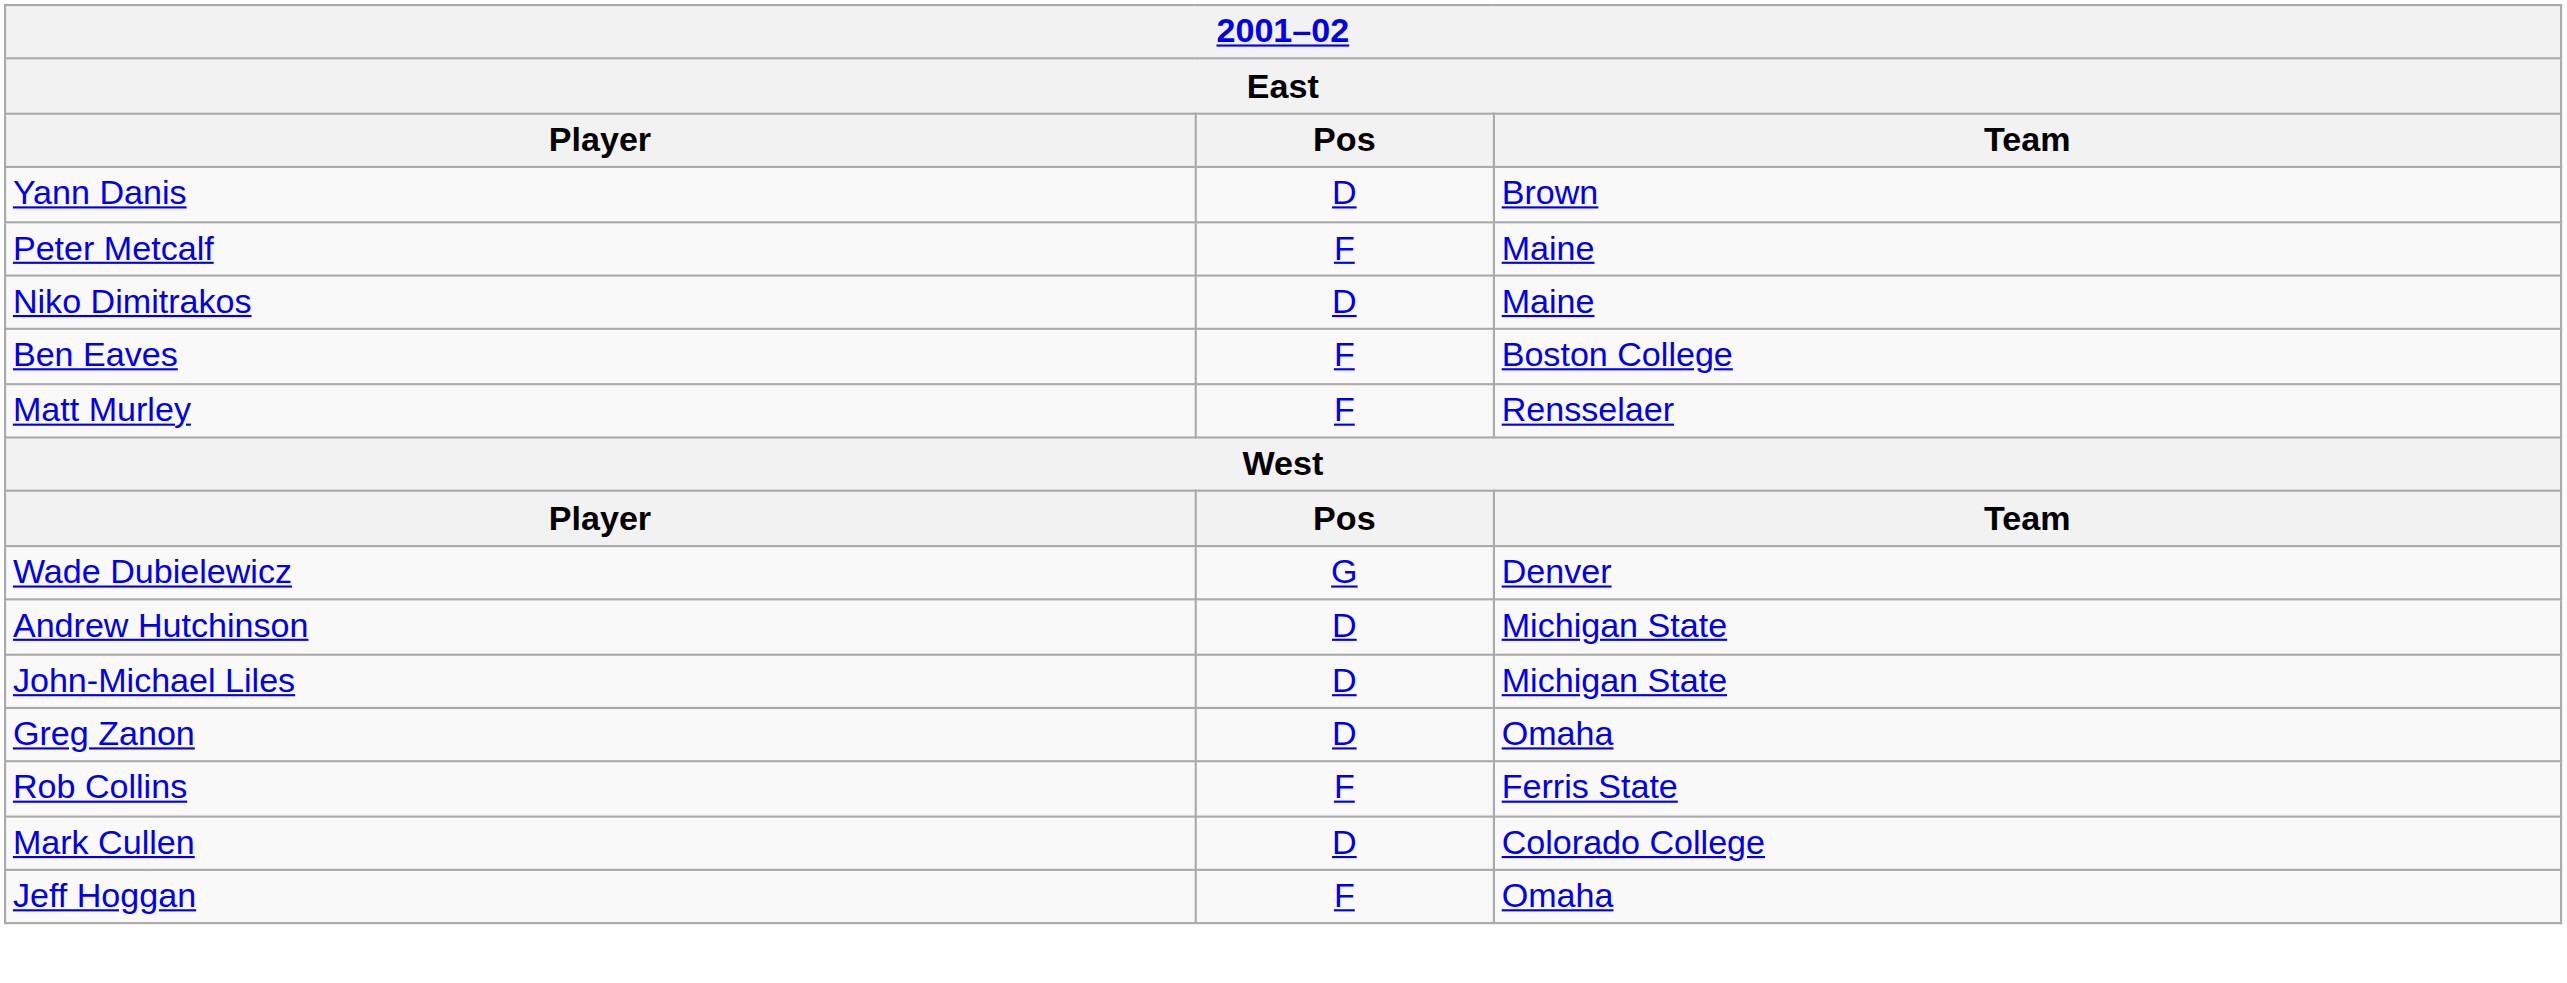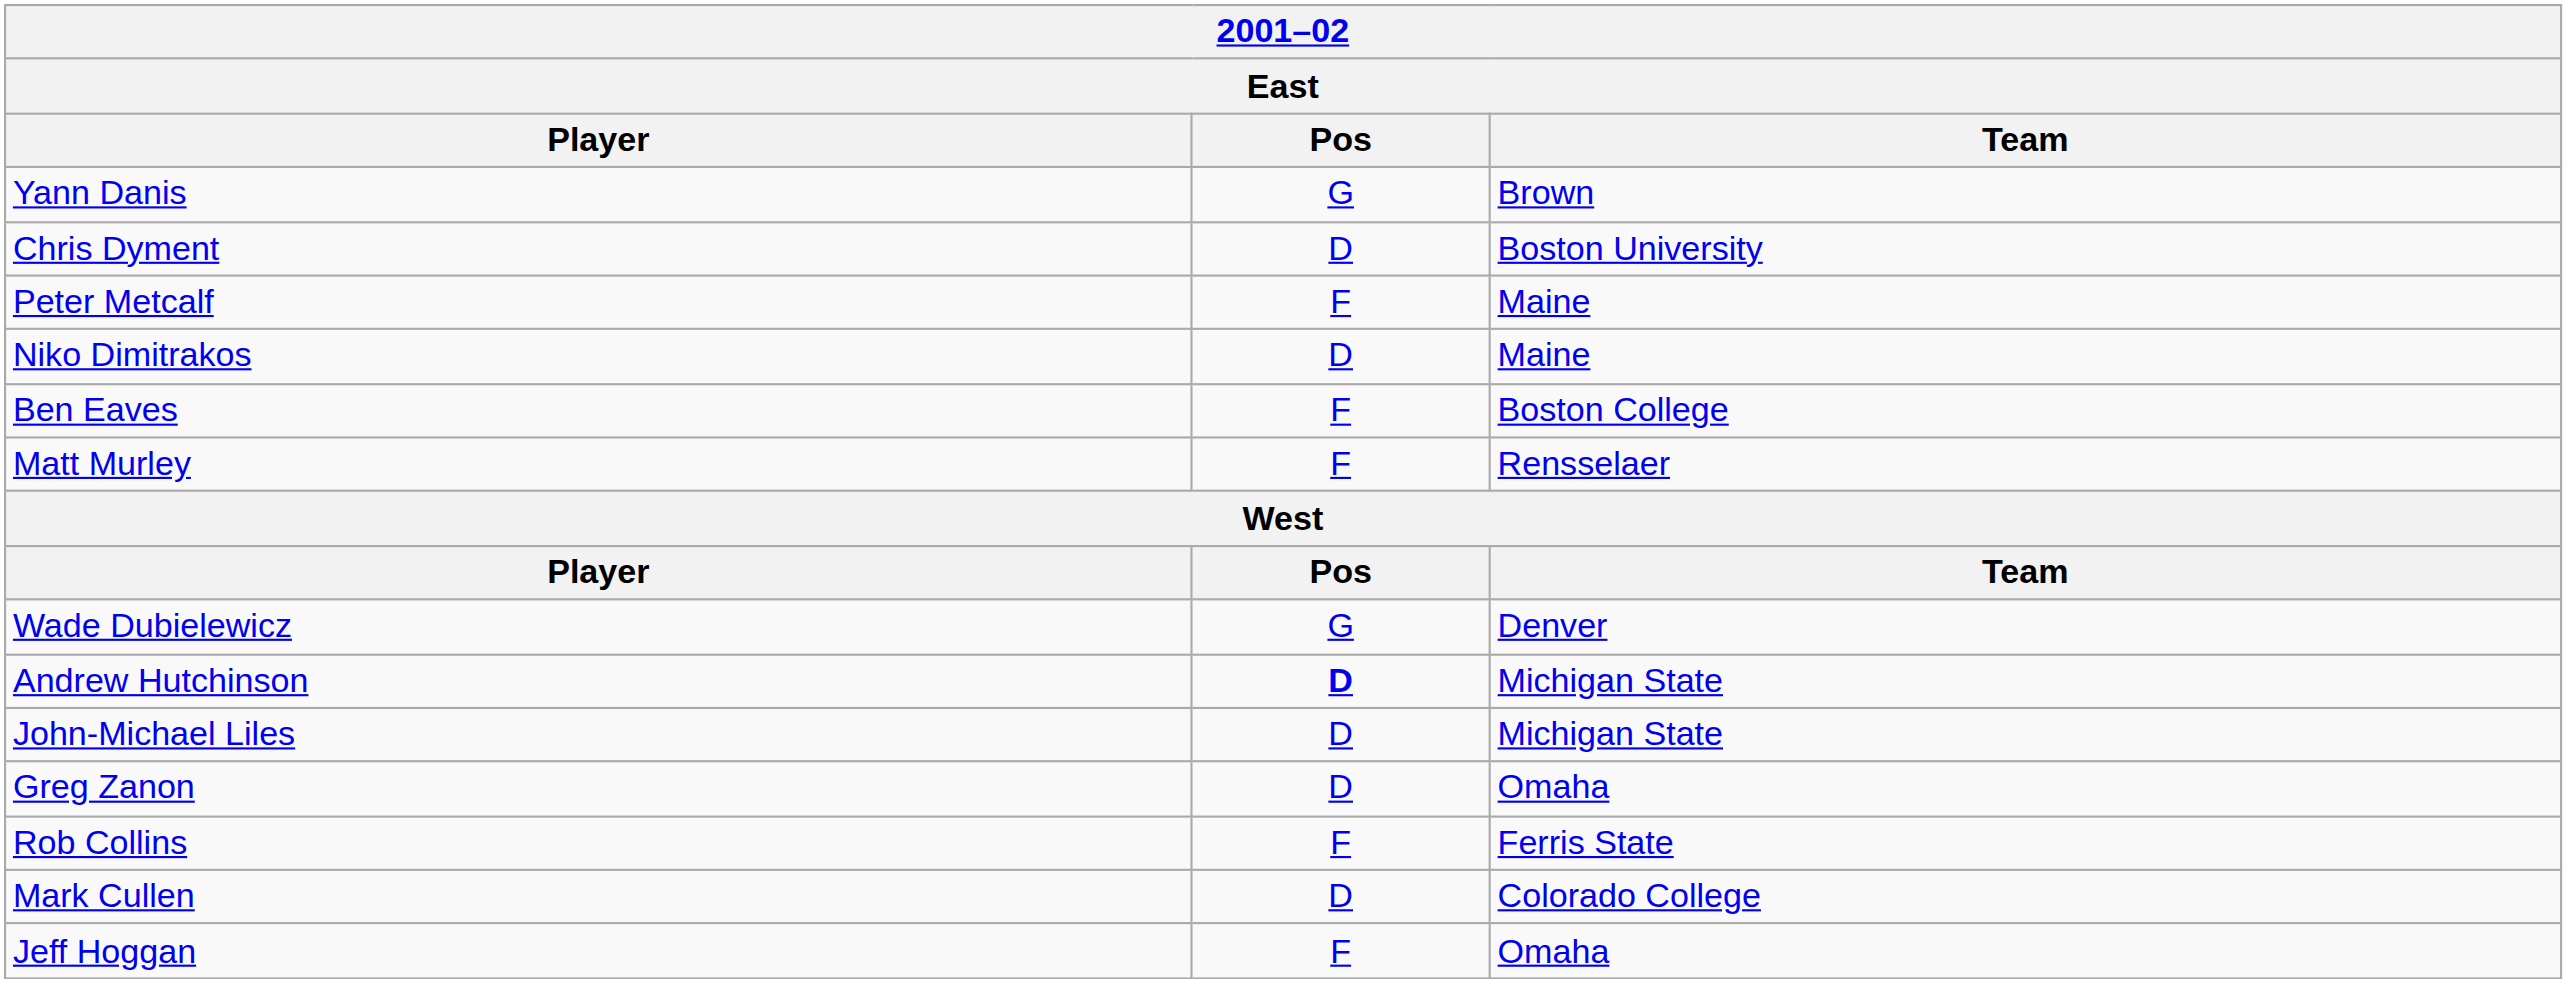 <table class="wikitable" width=95%>
 <tr>
 <th colspan=3><a href='#'>2001–02</a></th>
 </tr>
 <tr>
 <th colspan=3><strong>East</strong></th>
 </tr>
 <tr>
 <th>Player</th>
 <th>Pos</th>
 <th>Team</th>
 </tr>
 <tr>
 <td><a href='#'>Yann Danis</a></td>
+<td style="text-align:center;"><a href='#'>G</a></td>
+<td><a href='#'>Brown</a></td>
+</tr>
+<tr>
+<td><a href='#'>Chris Dyment</a></td>
 <td style="text-align:center;"><a href='#'>D</a></td>
-<td><a href='#'>Brown</a></td>
+<td><a href='#'>Boston University</a></td>
 </tr>
 <tr>
 <td><a href='#'>Peter Metcalf</a></td>
 <td style="text-align:center;"><a href='#'>F</a></td>
 <td><a href='#'>Maine</a></td>
 </tr>
 <tr>
 <td><a href='#'>Niko Dimitrakos</a></td>
 <td style="text-align:center;"><a href='#'>D</a></td>
 <td><a href='#'>Maine</a></td>
 </tr>
 <tr>
 <td><a href='#'>Ben Eaves</a></td>
 <td style="text-align:center;"><a href='#'>F</a></td>
 <td><a href='#'>Boston College</a></td>
 </tr>
 <tr>
 <td><a href='#'>Matt Murley</a></td>
 <td style="text-align:center;"><a href='#'>F</a></td>
 <td><a href='#'>Rensselaer</a></td>
 </tr>
 <tr>
 <th colspan=3><strong>West</strong></th>
 </tr>
 <tr>
 <th>Player</th>
 <th>Pos</th>
 <th>Team</th>
 </tr>
 <tr>
 <td><a href='#'>Wade Dubielewicz</a></td>
 <td style="text-align:center;"><a href='#'>G</a></td>
 <td><a href='#'>Denver</a></td>
 </tr>
 <tr>
 <td><a href='#'>Andrew Hutchinson</a></td>
-<td style="text-align:center;"><a href='#'>D</a></td>
+<td style="text-align:center;"><strong><a href='#'>D</a></strong></td>
 <td><a href='#'>Michigan State</a></td>
 </tr>
 <tr>
 <td><a href='#'>John-Michael Liles</a></td>
 <td style="text-align:center;"><a href='#'>D</a></td>
 <td><a href='#'>Michigan State</a></td>
 </tr>
 <tr>
 <td><a href='#'>Greg Zanon</a></td>
 <td style="text-align:center;"><a href='#'>D</a></td>
 <td><a href='#'>Omaha</a></td>
 </tr>
 <tr>
 <td><a href='#'>Rob Collins</a></td>
 <td style="text-align:center;"><a href='#'>F</a></td>
 <td><a href='#'>Ferris State</a></td>
 </tr>
 <tr>
 <td><a href='#'>Mark Cullen</a></td>
 <td style="text-align:center;"><a href='#'>D</a></td>
 <td><a href='#'>Colorado College</a></td>
 </tr>
 <tr>
 <td><a href='#'>Jeff Hoggan</a></td>
 <td style="text-align:center;"><a href='#'>F</a></td>
 <td><a href='#'>Omaha</a></td>
 </tr>
 </table>
